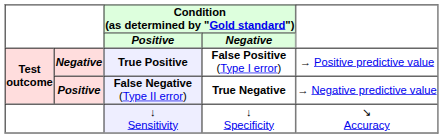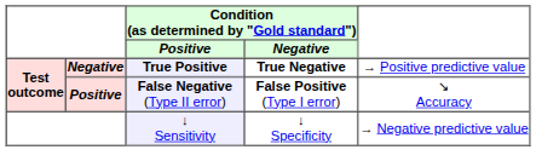 <table border="1" cellspacing="0" align="center" style="text-align: center; background: #FFFFFF;">
 <tr>
 <td colspan="2" rowspan="2"></td>
 <td colspan="2" style="background: #ddffdd;"><strong>Condition<br>(as determined by "<a href='#'>Gold standard</a>")</strong></td>
 <td rowspan="2"></td>
 </tr>
 <tr>
 <td style="background: #ddffdd;"><strong><em>Positive</em></strong></td>
 <td style="background: #ddffdd;"><strong><em>Negative</em></strong></td>
 </tr>
 <tr>
 <td rowspan="2" style="background: #ffdddd;"><strong>Test<br>outcome</strong></td>
 <td style="background: #ffdddd;"><strong><em>Negative</em></strong></td>
 <td style="background: #eeeeff;"><span> <strong>True Positive</strong></span></td>
-<td><span> <strong>False Positive</strong><br>(<a href='#'>Type I error</a>)</span></td>
+<td><span> <strong>True Negative</strong></span></td>
 <td><span> → <a href='#'>Positive predictive value</a></span></td>
 </tr>
 <tr>
 <td style="background: #ffdddd;"><strong><em>Positive</em></strong></td>
 <td style="background: #eeeeff;"><span> <strong>False Negative</strong><br>(<a href='#'>Type II error</a>)</span></td>
-<td><span> <strong>True Negative</strong></span></td>
-<td><span> → <a href='#'>Negative predictive value</a></span></td>
+<td><span> <strong>False Positive</strong><br>(<a href='#'>Type I error</a>)</span></td>
+<td><span> ↘<br><a href='#'>Accuracy</a></span></td>
 </tr>
 <tr>
 <td colspan="2"></td>
 <td style="background: #eeeeff;"><span> ↓<br><a href='#'>Sensitivity</a></span></td>
 <td><span> ↓<br><a href='#'>Specificity</a></span></td>
-<td><span> ↘<br><a href='#'>Accuracy</a></span></td>
+<td><span> → <a href='#'>Negative predictive value</a></span></td>
 </tr>
 </table>
